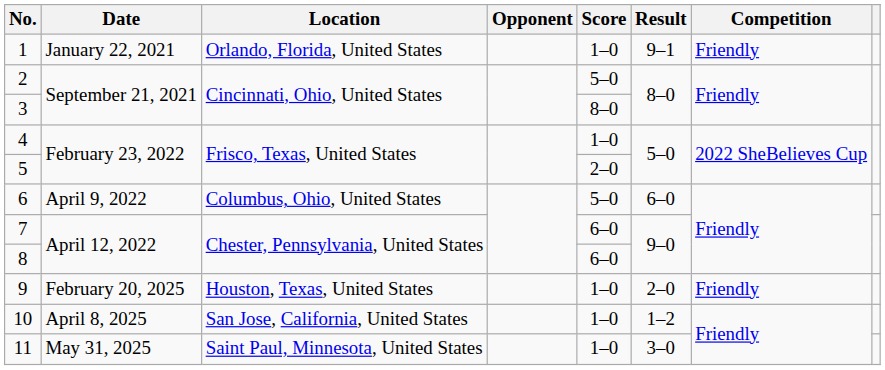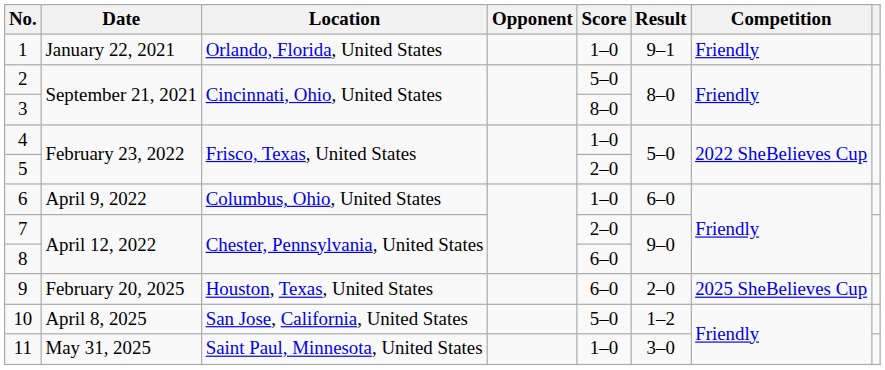 <table class="wikitable sortable">
 <tr>
 <th scope="col">No.</th>
 <th scope="col">Date</th>
 <th scope="col">Location</th>
 <th scope="col">Opponent</th>
 <th scope="col">Score</th>
 <th scope="col">Result</th>
 <th scope="col">Competition</th>
 <th scope="col" class="unsortable"></th>
 </tr>
 <tr>
 <td align=center>1</td>
 <td>January 22, 2021</td>
 <td><a href='#'>Orlando, Florida</a>, United States</td>
 <td></td>
 <td align=center>1–0</td>
 <td align=center>9–1</td>
 <td><a href='#'>Friendly</a></td>
 <td align=center></td>
 </tr>
 <tr>
 <td align=center>2</td>
 <td rowspan="2">September 21, 2021</td>
 <td rowspan=2><a href='#'>Cincinnati, Ohio</a>, United States</td>
 <td rowspan=2></td>
 <td align=center>5–0</td>
 <td rowspan=2 align=center>8–0</td>
 <td rowspan=2><a href='#'>Friendly</a></td>
 <td align=center rowspan=2></td>
 </tr>
 <tr>
 <td align=center>3</td>
 <td align="center">8–0</td>
 </tr>
 <tr>
 <td align=center>4</td>
 <td rowspan="2">February 23, 2022</td>
 <td rowspan=2><a href='#'>Frisco, Texas</a>, United States</td>
 <td rowspan=2></td>
 <td align=center>1–0</td>
 <td rowspan=2 align=center>5–0</td>
 <td rowspan=2><a href='#'>2022 SheBelieves Cup</a></td>
 <td align=center rowspan=2></td>
 </tr>
 <tr>
 <td align=center>5</td>
 <td align="center">2–0</td>
 </tr>
 <tr>
 <td align=center>6</td>
 <td>April 9, 2022</td>
 <td><a href='#'>Columbus, Ohio</a>, United States</td>
 <td rowspan=3></td>
-<td align=center>5–0</td>
+<td align=center>1–0</td>
 <td align=center>6–0</td>
 <td rowspan=3><a href='#'>Friendly</a></td>
 <td align=center></td>
 </tr>
 <tr>
 <td align=center>7</td>
 <td rowspan="2">April 12, 2022</td>
 <td rowspan=2><a href='#'>Chester, Pennsylvania</a>, United States</td>
-<td align="center">6–0</td>
+<td align=center>2–0</td>
 <td rowspan=2 align=center>9–0</td>
 <td rowspan=2 align=center></td>
 </tr>
 <tr>
 <td align=center>8</td>
 <td align="center">6–0</td>
 </tr>
 <tr>
 <td align=center>9</td>
 <td>February 20, 2025</td>
 <td><a href='#'>Houston</a>, <a href='#'>Texas</a>, United States</td>
 <td></td>
-<td align=center>1–0</td>
+<td align="center">6–0</td>
 <td align=center>2–0</td>
-<td><a href='#'>Friendly</a></td>
+<td><a href='#'>2025 SheBelieves Cup</a></td>
 <td></td>
 </tr>
 <tr>
 <td align=center>10</td>
 <td>April 8, 2025</td>
 <td><a href='#'>San Jose</a>, <a href='#'>California</a>, United States</td>
 <td></td>
-<td align=center>1–0</td>
+<td align=center>5–0</td>
 <td align=center>1–2</td>
 <td rowspan="2"><a href='#'>Friendly</a></td>
 <td></td>
 </tr>
 <tr>
 <td align="center">11</td>
 <td>May 31, 2025</td>
 <td><a href='#'>Saint Paul, Minnesota</a>, United States</td>
 <td></td>
 <td align="center">1–0</td>
 <td align="center">3–0</td>
 <td></td>
 </tr>
 </table>
